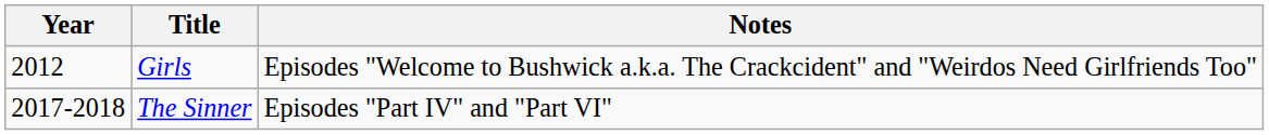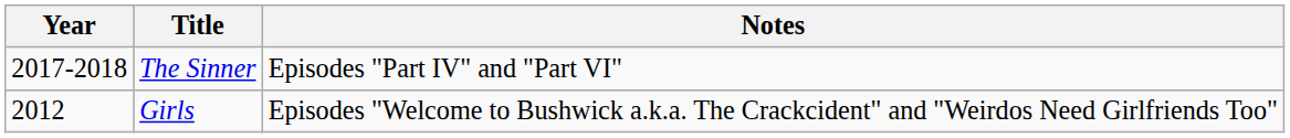 <table class="wikitable">
 <tr>
 <th>Year</th>
 <th>Title</th>
 <th>Notes</th>
 </tr>
 <tr>
+<td>2017-2018</td>
+<td><em><a href='#'>The Sinner</a></em></td>
+<td>Episodes "Part IV" and "Part VI"</td>
+</tr>
+<tr>
 <td>2012</td>
 <td><em><a href='#'>Girls</a></em></td>
 <td>Episodes "Welcome to Bushwick a.k.a. The Crackcident" and "Weirdos Need Girlfriends Too"</td>
 </tr>
-<tr>
-<td>2017-2018</td>
-<td><em><a href='#'>The Sinner</a></em></td>
-<td>Episodes "Part IV" and "Part VI"</td>
-</tr>
 </table>
